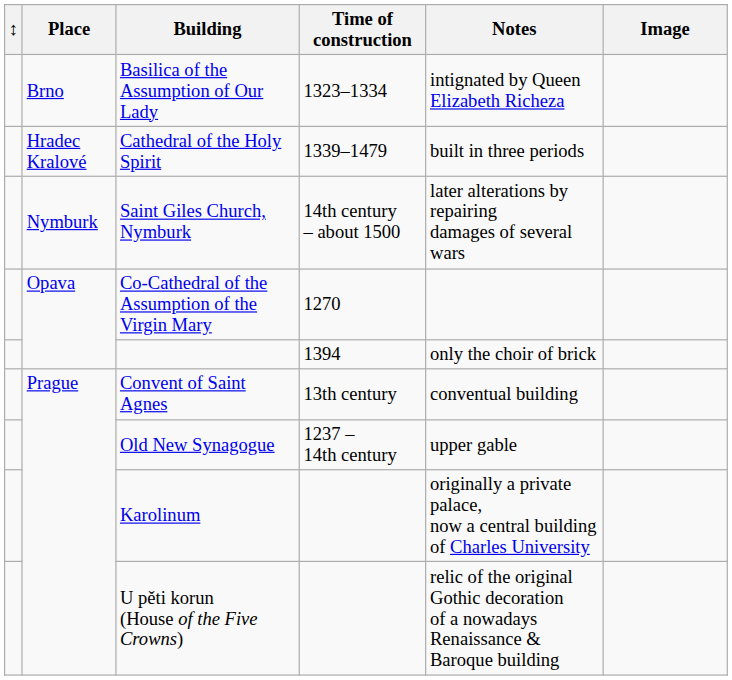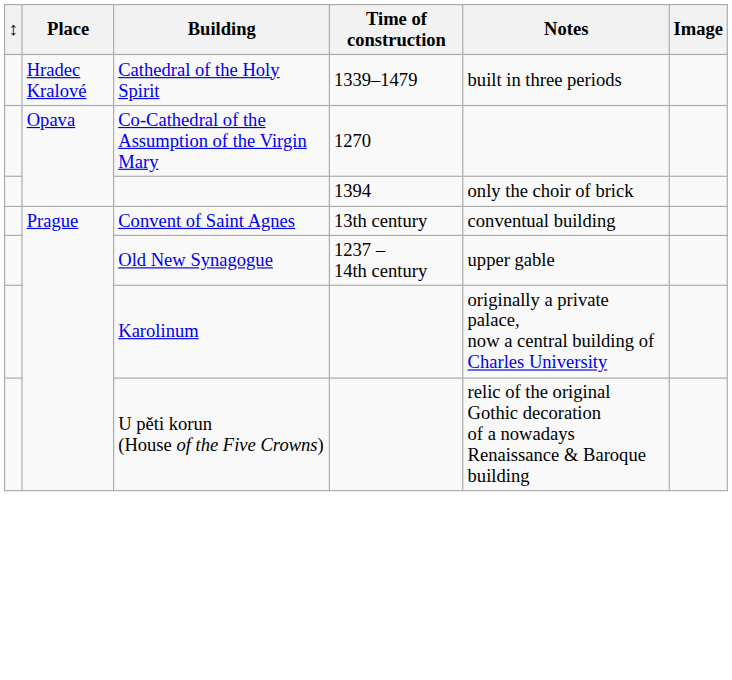 <table class="wikitable"  style="border:2px; width:100%;">
 <tr>
 <th>↕</th>
 <th>Place</th>
 <th>Building</th>
 <th>Time of construction</th>
 <th>Notes</th>
 <th>Image</th>
 </tr>
 <tr>
 <td></td>
-<td><a href='#'>Brno</a></td>
-<td><a href='#'>Basilica of the Assumption of Our Lady</a></td>
-<td>1323–1334</td>
-<td>intignated by Queen <a href='#'>Elizabeth Richeza</a></td>
-<td style="width:100px;"></td>
-</tr>
-<tr>
-<td></td>
 <td><a href='#'>Hradec Kralové</a></td>
 <td><a href='#'>Cathedral of the Holy Spirit</a></td>
 <td>1339–1479</td>
 <td>built in three periods</td>
-<td></td>
-</tr>
-<tr>
-<td></td>
-<td><a href='#'>Nymburk</a></td>
-<td><a href='#'>Saint Giles Church, Nymburk</a></td>
-<td>14th century<br>– about 1500</td>
-<td>later alterations by repairing<br>damages of several wars</td>
 <td></td>
 </tr>
 <tr>
 <td></td>
 <td rowspan="2" style="vertical-align:top;"><a href='#'>Opava</a></td>
 <td><a href='#'>Co-Cathedral of the Assumption of the Virgin Mary</a></td>
 <td>1270</td>
 <td></td>
 <td></td>
 </tr>
 <tr>
 <td></td>
 <td></td>
 <td>1394</td>
 <td>only the choir of brick</td>
 <td></td>
 </tr>
 <tr>
 <td></td>
 <td rowspan="4" style="vertical-align:top;"><a href='#'>Prague</a></td>
 <td><a href='#'>Convent of Saint Agnes</a></td>
 <td>13th century</td>
 <td>conventual building</td>
 <td></td>
 </tr>
 <tr>
 <td></td>
 <td><a href='#'>Old New Synagogue</a></td>
 <td>1237 –<br>14th century</td>
 <td>upper gable</td>
 <td></td>
 </tr>
 <tr>
 <td></td>
 <td><a href='#'>Karolinum</a></td>
 <td></td>
 <td>originally a private palace,<br>now a central building of <a href='#'>Charles University</a></td>
 <td></td>
 </tr>
 <tr>
 <td></td>
 <td>U pěti korun<br>(House <em>of the Five Crowns</em>)</td>
 <td></td>
 <td>relic of the original Gothic decoration<br>of a nowadays Renaissance & Baroque building</td>
 <td></td>
 </tr>
 </table>
